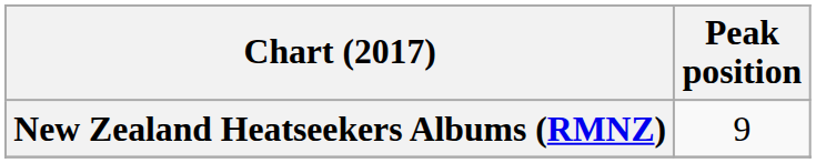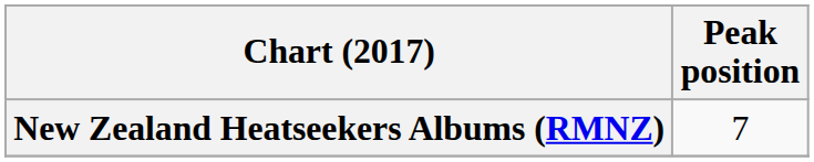 <table class="wikitable sortable plainrowheaders" style="text-align:center">
 <tr>
 <th scope="col">Chart (2017)</th>
 <th scope="col">Peak<br>position</th>
 </tr>
 <tr>
 <th scope="row">New Zealand Heatseekers Albums (<a href='#'>RMNZ</a>)</th>
-<td>9</td>
+<td>7</td>
 </tr>
 <tr>
 </tr>
 <tr>
 </tr>
 </table>
